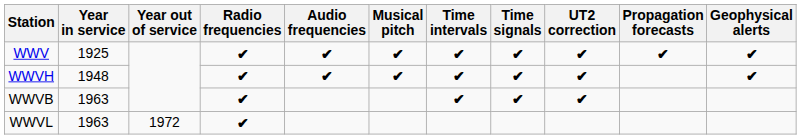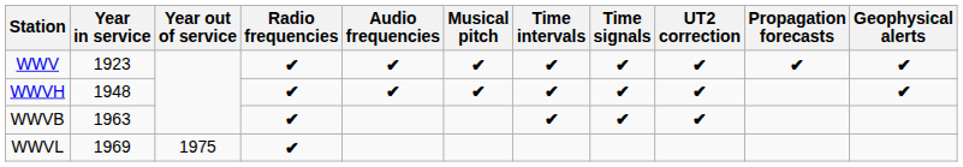 <table class="wikitable" style="text-align:center;">
 <tr>
 <th>Station</th>
 <th>Year<br>in service</th>
 <th>Year out<br>of service</th>
 <th>Radio<br>frequencies</th>
 <th>Audio<br>frequencies</th>
 <th>Musical<br>pitch</th>
 <th>Time<br>intervals</th>
 <th>Time<br>signals</th>
 <th>UT2<br>correction</th>
 <th>Propagation<br>forecasts</th>
 <th>Geophysical<br>alerts</th>
 </tr>
 <tr>
 <td><a href='#'>WWV</a></td>
-<td>1925</td>
+<td>1923</td>
 <td rowspan="3"></td>
 <td><strong>✔</strong></td>
 <td><strong>✔</strong></td>
 <td><strong>✔</strong></td>
 <td><strong>✔</strong></td>
 <td><strong>✔</strong></td>
 <td><strong>✔</strong></td>
 <td><strong>✔</strong></td>
 <td><strong>✔</strong></td>
 </tr>
 <tr>
 <td><a href='#'>WWVH</a></td>
 <td>1948</td>
 <td><strong>✔</strong></td>
 <td><strong>✔</strong></td>
 <td><strong>✔</strong></td>
 <td><strong>✔</strong></td>
 <td><strong>✔</strong></td>
 <td><strong>✔</strong></td>
 <td></td>
 <td><strong>✔</strong></td>
 </tr>
 <tr>
 <td>WWVB</td>
 <td>1963</td>
 <td><strong>✔</strong></td>
 <td></td>
 <td></td>
 <td><strong>✔</strong></td>
 <td><strong>✔</strong></td>
 <td><strong>✔</strong></td>
 <td></td>
 <td></td>
 </tr>
 <tr>
 <td>WWVL</td>
-<td>1963</td>
-<td>1972</td>
+<td>1969</td>
+<td>1975</td>
 <td><strong>✔</strong></td>
 <td></td>
 <td></td>
 <td></td>
 <td></td>
 <td></td>
 <td></td>
 <td></td>
 </tr>
 </table>
